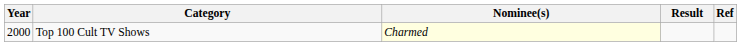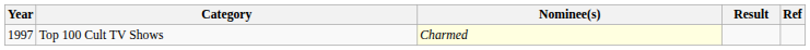 <table class="wikitable">
 <tr>
 <th>Year</th>
 <th width=470>Category</th>
 <th width=375>Nominee(s)</th>
 <th width=65>Result</th>
 <th>Ref</th>
 </tr>
 <tr>
-<td>2000</td>
+<td>1997</td>
 <td>Top 100 Cult TV Shows</td>
 <td style="background: lightyellow;"><em>Charmed</em></td>
 <td></td>
 <td></td>
 </tr>
 </table>
